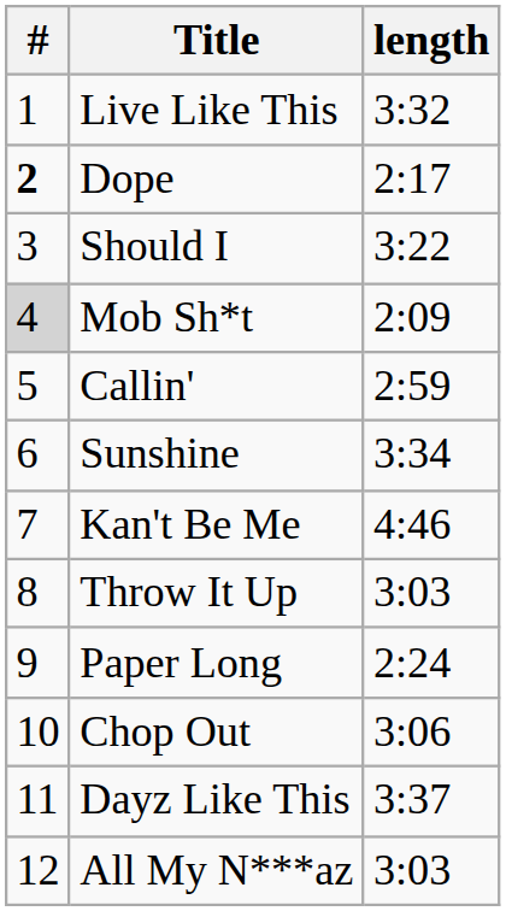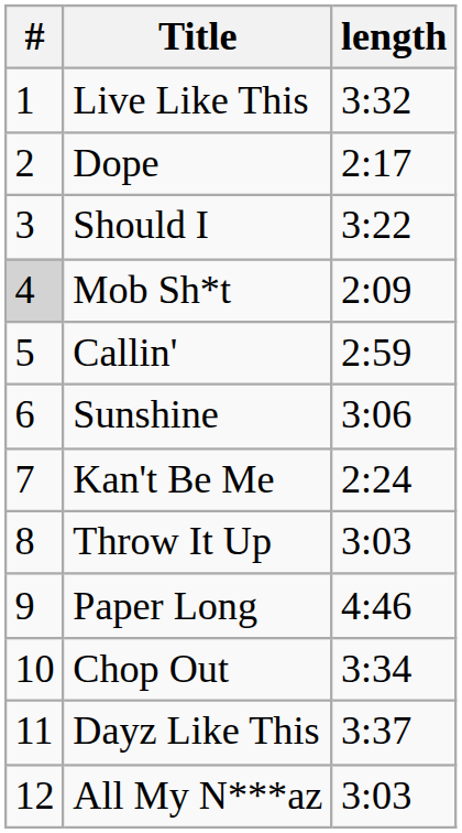 <table class="wikitable">
 <tr>
 <th>#</th>
 <th>Title</th>
 <th>length</th>
 </tr>
 <tr>
 <td>1</td>
 <td>Live Like This</td>
 <td>3:32</td>
 </tr>
 <tr>
-<td><strong>2</strong></td>
+<td>2</td>
 <td>Dope</td>
 <td>2:17</td>
 </tr>
 <tr>
 <td>3</td>
 <td>Should I</td>
 <td>3:22</td>
 </tr>
 <tr>
 <td style="background: lightgrey;">4</td>
 <td>Mob Sh*t</td>
 <td>2:09</td>
 </tr>
 <tr>
 <td>5</td>
 <td>Callin'</td>
 <td>2:59</td>
 </tr>
 <tr>
 <td>6</td>
 <td>Sunshine</td>
-<td>3:34</td>
+<td>3:06</td>
 </tr>
 <tr>
 <td>7</td>
 <td>Kan't Be Me</td>
-<td>4:46</td>
+<td>2:24</td>
 </tr>
 <tr>
 <td>8</td>
 <td>Throw It Up</td>
 <td>3:03</td>
 </tr>
 <tr>
 <td>9</td>
 <td>Paper Long</td>
-<td>2:24</td>
+<td>4:46</td>
 </tr>
 <tr>
 <td>10</td>
 <td>Chop Out</td>
-<td>3:06</td>
+<td>3:34</td>
 </tr>
 <tr>
 <td>11</td>
 <td>Dayz Like This</td>
 <td>3:37</td>
 </tr>
 <tr>
 <td>12</td>
 <td>All My N***az</td>
 <td>3:03</td>
 </tr>
 </table>
